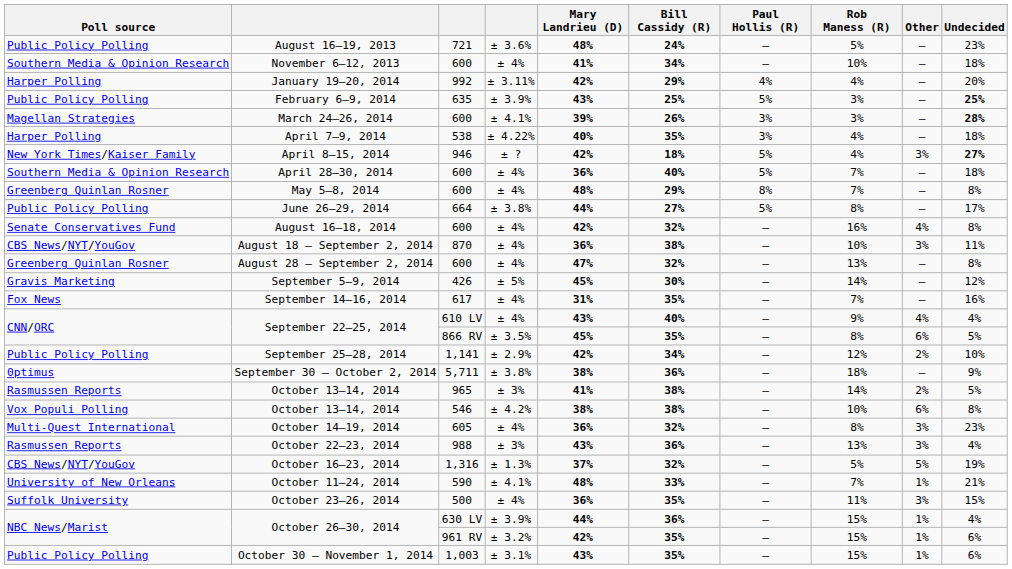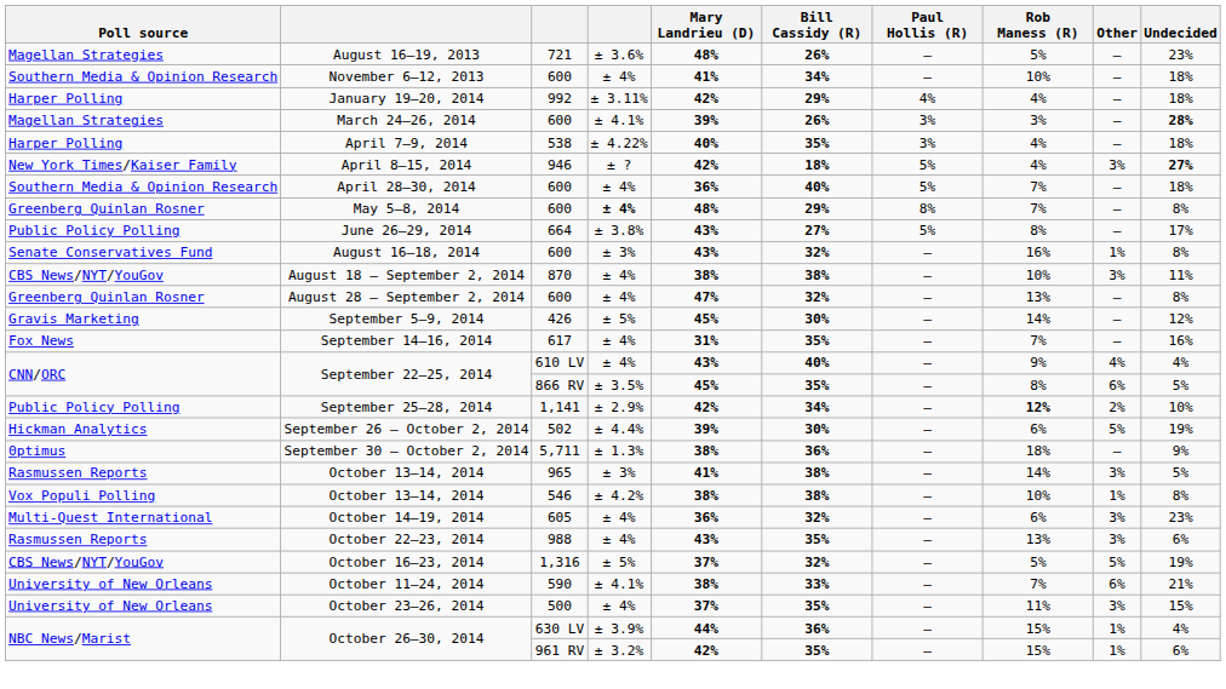 <table class="wikitable" style="text-align:center">
 <tr valign= bottom>
 <th>Poll source</th>
 <th></th>
 <th></th>
 <th></th>
 <th style="width:100px;">Mary<br>Landrieu (D)</th>
 <th style="width:100px;">Bill<br>Cassidy (R)</th>
 <th style="width:100px;">Paul<br>Hollis (R)</th>
 <th style="width:100px;">Rob<br>Maness (R)</th>
 <th>Other</th>
 <th>Undecided</th>
 </tr>
 <tr>
-<td align=left><a href='#'>Public Policy Polling</a></td>
+<td align=left><a href='#'>Magellan Strategies</a></td>
 <td>August 16–19, 2013</td>
 <td>721</td>
 <td>± 3.6%</td>
 <td><strong>48%</strong></td>
-<td><strong>24%</strong></td>
+<td><strong>26%</strong></td>
 <td>—</td>
 <td>5%</td>
 <td>—</td>
 <td>23%</td>
 </tr>
 <tr>
 <td align=left><a href='#'>Southern Media & Opinion Research</a></td>
 <td>November 6–12, 2013</td>
 <td>600</td>
 <td>± 4%</td>
 <td><strong>41%</strong></td>
 <td><strong>34%</strong></td>
 <td>—</td>
 <td>10%</td>
 <td>—</td>
 <td>18%</td>
 </tr>
 <tr>
 <td align=left><a href='#'>Harper Polling</a></td>
 <td>January 19–20, 2014</td>
 <td>992</td>
 <td>± 3.11%</td>
 <td><strong>42%</strong></td>
 <td><strong>29%</strong></td>
 <td>4%</td>
 <td>4%</td>
 <td>—</td>
-<td>20%</td>
-</tr>
-<tr>
-<td align=left><a href='#'>Public Policy Polling</a></td>
-<td>February 6–9, 2014</td>
-<td>635</td>
-<td>± 3.9%</td>
-<td><strong>43%</strong></td>
-<td><strong>25%</strong></td>
-<td>5%</td>
-<td>3%</td>
-<td>—</td>
-<td><strong>25%</strong></td>
+<td>18%</td>
 </tr>
 <tr>
 <td align=left><a href='#'>Magellan Strategies</a></td>
 <td>March 24–26, 2014</td>
 <td>600</td>
 <td>± 4.1%</td>
 <td><strong>39%</strong></td>
 <td><strong>26%</strong></td>
 <td>3%</td>
 <td>3%</td>
 <td>—</td>
 <td><strong>28%</strong></td>
 </tr>
 <tr>
 <td align=left><a href='#'>Harper Polling</a></td>
 <td>April 7–9, 2014</td>
 <td>538</td>
 <td>± 4.22%</td>
 <td><strong>40%</strong></td>
 <td><strong>35%</strong></td>
 <td>3%</td>
 <td>4%</td>
 <td>—</td>
 <td>18%</td>
 </tr>
 <tr>
 <td align=left><a href='#'>New York Times</a>/<a href='#'>Kaiser Family</a></td>
 <td>April 8–15, 2014</td>
 <td>946</td>
 <td>± ?</td>
 <td><strong>42%</strong></td>
 <td><strong>18%</strong></td>
 <td>5%</td>
 <td>4%</td>
 <td>3%</td>
 <td><strong>27%</strong></td>
 </tr>
 <tr>
 <td align=left><a href='#'>Southern Media & Opinion Research</a></td>
 <td>April 28–30, 2014</td>
 <td>600</td>
 <td>± 4%</td>
 <td><strong>36%</strong></td>
 <td><strong>40%</strong></td>
 <td>5%</td>
 <td>7%</td>
 <td>—</td>
 <td>18%</td>
 </tr>
 <tr>
 <td align=left><a href='#'>Greenberg Quinlan Rosner</a></td>
 <td>May 5–8, 2014</td>
 <td>600</td>
-<td>± 4%</td>
+<td><strong>± 4%</strong></td>
 <td><strong>48%</strong></td>
 <td><strong>29%</strong></td>
 <td>8%</td>
 <td>7%</td>
 <td>—</td>
 <td>8%</td>
 </tr>
 <tr>
 <td align=left><a href='#'>Public Policy Polling</a></td>
 <td>June 26–29, 2014</td>
 <td>664</td>
 <td>± 3.8%</td>
-<td><strong>44%</strong></td>
+<td><strong>43%</strong></td>
 <td><strong>27%</strong></td>
 <td>5%</td>
 <td>8%</td>
 <td>—</td>
 <td>17%</td>
 </tr>
 <tr>
 <td align=left><a href='#'>Senate Conservatives Fund</a></td>
 <td>August 16–18, 2014</td>
 <td>600</td>
-<td>± 4%</td>
-<td><strong>42%</strong></td>
+<td>± 3%</td>
+<td><strong>43%</strong></td>
 <td><strong>32%</strong></td>
 <td>—</td>
 <td>16%</td>
-<td>4%</td>
+<td>1%</td>
 <td>8%</td>
 </tr>
 <tr>
 <td align=left><a href='#'>CBS News</a>/<a href='#'>NYT</a>/<a href='#'>YouGov</a></td>
 <td>August 18 – September 2, 2014</td>
 <td>870</td>
 <td>± 4%</td>
-<td><strong>36%</strong></td>
+<td><strong>38%</strong></td>
 <td><strong>38%</strong></td>
 <td>—</td>
 <td>10%</td>
 <td>3%</td>
 <td>11%</td>
 </tr>
 <tr>
 <td align=left><a href='#'>Greenberg Quinlan Rosner</a></td>
 <td>August 28 – September 2, 2014</td>
 <td>600</td>
 <td>± 4%</td>
 <td><strong>47%</strong></td>
 <td><strong>32%</strong></td>
 <td>—</td>
 <td>13%</td>
 <td>—</td>
 <td>8%</td>
 </tr>
 <tr>
 <td align=left><a href='#'>Gravis Marketing</a></td>
 <td>September 5–9, 2014</td>
 <td>426</td>
 <td>± 5%</td>
 <td><strong>45%</strong></td>
 <td><strong>30%</strong></td>
 <td>—</td>
 <td>14%</td>
 <td>—</td>
 <td>12%</td>
 </tr>
 <tr>
 <td align=left><a href='#'>Fox News</a></td>
 <td>September 14–16, 2014</td>
 <td>617</td>
 <td>± 4%</td>
 <td><strong>31%</strong></td>
 <td><strong>35%</strong></td>
 <td>—</td>
 <td>7%</td>
 <td>—</td>
 <td>16%</td>
 </tr>
 <tr>
 <td align=left rowspan=2><a href='#'>CNN</a>/<a href='#'>ORC</a></td>
 <td rowspan=2>September 22–25, 2014</td>
 <td>610 LV</td>
 <td>± 4%</td>
 <td><strong>43%</strong></td>
 <td><strong>40%</strong></td>
 <td>—</td>
 <td>9%</td>
 <td>4%</td>
 <td>4%</td>
 </tr>
 <tr>
 <td>866 RV</td>
 <td>± 3.5%</td>
 <td><strong>45%</strong></td>
 <td><strong>35%</strong></td>
 <td>—</td>
 <td>8%</td>
 <td>6%</td>
 <td>5%</td>
 </tr>
 <tr>
 <td align=left><a href='#'>Public Policy Polling</a></td>
 <td>September 25–28, 2014</td>
 <td>1,141</td>
 <td>± 2.9%</td>
 <td><strong>42%</strong></td>
 <td><strong>34%</strong></td>
 <td>—</td>
-<td>12%</td>
+<td><strong>12%</strong></td>
 <td>2%</td>
 <td>10%</td>
+</tr>
+<tr>
+<td align=left><a href='#'>Hickman Analytics</a></td>
+<td>September 26 – October 2, 2014</td>
+<td>502</td>
+<td>± 4.4%</td>
+<td><strong>39%</strong></td>
+<td><strong>30%</strong></td>
+<td>—</td>
+<td>6%</td>
+<td>5%</td>
+<td>19%</td>
 </tr>
 <tr>
 <td align=left><a href='#'>0ptimus</a></td>
 <td>September 30 – October 2, 2014</td>
 <td>5,711</td>
-<td>± 3.8%</td>
+<td>± 1.3%</td>
 <td><strong>38%</strong></td>
 <td><strong>36%</strong></td>
 <td>—</td>
 <td>18%</td>
 <td>—</td>
 <td>9%</td>
 </tr>
 <tr>
 <td align=left><a href='#'>Rasmussen Reports</a></td>
 <td>October 13–14, 2014</td>
 <td>965</td>
 <td>± 3%</td>
 <td><strong>41%</strong></td>
 <td><strong>38%</strong></td>
 <td>—</td>
 <td>14%</td>
-<td>2%</td>
+<td>3%</td>
 <td>5%</td>
 </tr>
 <tr>
 <td align=left><a href='#'>Vox Populi Polling</a></td>
 <td>October 13–14, 2014</td>
 <td>546</td>
 <td>± 4.2%</td>
 <td><strong>38%</strong></td>
 <td><strong>38%</strong></td>
 <td>—</td>
 <td>10%</td>
-<td>6%</td>
+<td>1%</td>
 <td>8%</td>
 </tr>
 <tr>
 <td align=left><a href='#'>Multi-Quest International</a></td>
 <td>October 14–19, 2014</td>
 <td>605</td>
 <td>± 4%</td>
 <td><strong>36%</strong></td>
 <td><strong>32%</strong></td>
 <td>—</td>
-<td>8%</td>
+<td>6%</td>
 <td>3%</td>
 <td>23%</td>
 </tr>
 <tr>
 <td align=left><a href='#'>Rasmussen Reports</a></td>
 <td>October 22–23, 2014</td>
 <td>988</td>
-<td>± 3%</td>
+<td>± 4%</td>
 <td><strong>43%</strong></td>
-<td><strong>36%</strong></td>
+<td><strong>35%</strong></td>
 <td>—</td>
 <td>13%</td>
 <td>3%</td>
-<td>4%</td>
+<td>6%</td>
 </tr>
 <tr>
 <td align=left><a href='#'>CBS News</a>/<a href='#'>NYT</a>/<a href='#'>YouGov</a></td>
 <td>October 16–23, 2014</td>
 <td>1,316</td>
-<td>± 1.3%</td>
+<td>± 5%</td>
 <td><strong>37%</strong></td>
 <td><strong>32%</strong></td>
 <td>—</td>
 <td>5%</td>
 <td>5%</td>
 <td>19%</td>
 </tr>
 <tr>
 <td align=left><a href='#'>University of New Orleans</a></td>
 <td>October 11–24, 2014</td>
 <td>590</td>
 <td>± 4.1%</td>
-<td><strong>48%</strong></td>
+<td><strong>38%</strong></td>
 <td><strong>33%</strong></td>
 <td>—</td>
 <td>7%</td>
-<td>1%</td>
+<td>6%</td>
 <td>21%</td>
 </tr>
 <tr>
-<td align=left><a href='#'>Suffolk University</a></td>
+<td align=left><a href='#'>University of New Orleans</a></td>
 <td>October 23–26, 2014</td>
 <td>500</td>
 <td>± 4%</td>
-<td><strong>36%</strong></td>
+<td><strong>37%</strong></td>
 <td><strong>35%</strong></td>
 <td>—</td>
 <td>11%</td>
 <td>3%</td>
 <td>15%</td>
 </tr>
 <tr>
 <td align=left rowspan=2><a href='#'>NBC News</a>/<a href='#'>Marist</a></td>
 <td rowspan=2>October 26–30, 2014</td>
 <td>630 LV</td>
 <td>± 3.9%</td>
 <td><strong>44%</strong></td>
 <td><strong>36%</strong></td>
 <td>—</td>
 <td>15%</td>
 <td>1%</td>
 <td>4%</td>
 </tr>
 <tr>
 <td>961 RV</td>
 <td>± 3.2%</td>
 <td><strong>42%</strong></td>
 <td><strong>35%</strong></td>
 <td>—</td>
 <td>15%</td>
 <td>1%</td>
 <td>6%</td>
 </tr>
-<tr>
-<td align=left><a href='#'>Public Policy Polling</a></td>
-<td>October 30 – November 1, 2014</td>
-<td>1,003</td>
-<td>± 3.1%</td>
-<td><strong>43%</strong></td>
-<td><strong>35%</strong></td>
-<td>—</td>
-<td>15%</td>
-<td>1%</td>
-<td>6%</td>
-</tr>
 </table>
